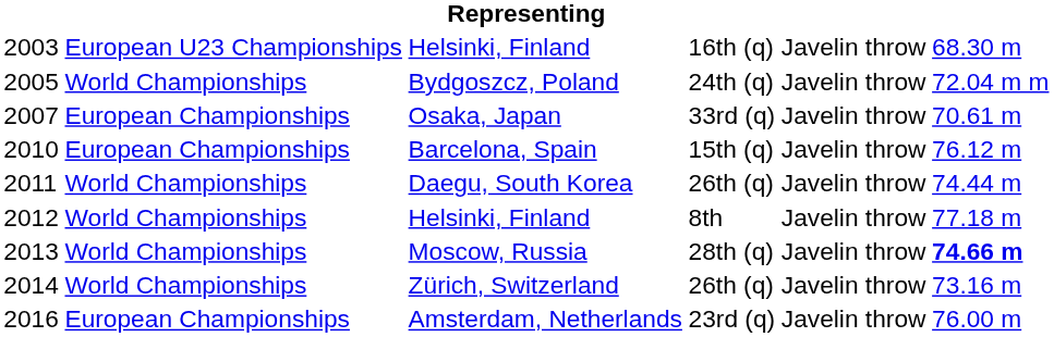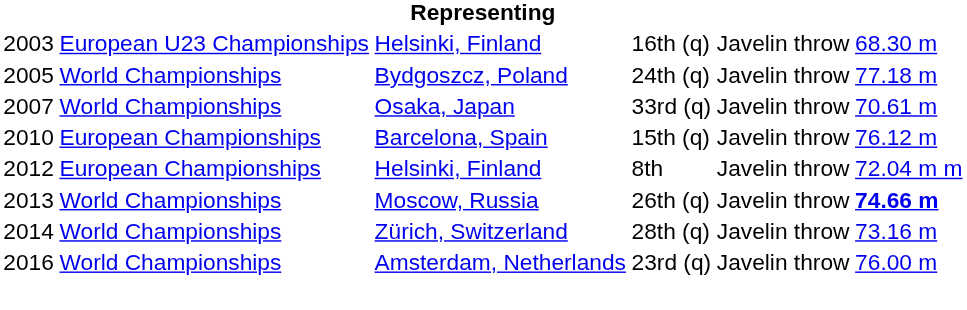 <table>
 <tr>
 <th colspan="6">Representing </th>
 </tr>
 <tr>
 <td>2003</td>
 <td><a href='#'>European U23 Championships</a></td>
 <td><a href='#'>Helsinki, Finland</a></td>
 <td>16th (q)</td>
 <td>Javelin throw</td>
 <td><a href='#'>68.30 m</a></td>
 </tr>
 <tr>
 <td>2005</td>
 <td><a href='#'>World Championships</a></td>
 <td><a href='#'>Bydgoszcz, Poland</a></td>
 <td>24th (q)</td>
 <td>Javelin throw</td>
-<td><a href='#'>72.04 m m</a></td>
+<td><a href='#'>77.18 m</a></td>
 </tr>
 <tr>
 <td>2007</td>
-<td><a href='#'>European Championships</a></td>
+<td><a href='#'>World Championships</a></td>
 <td><a href='#'>Osaka, Japan</a></td>
 <td>33rd (q)</td>
 <td>Javelin throw</td>
 <td><a href='#'>70.61 m</a></td>
 </tr>
 <tr>
 <td>2010</td>
 <td><a href='#'>European Championships</a></td>
 <td><a href='#'>Barcelona, Spain</a></td>
 <td>15th (q)</td>
 <td>Javelin throw</td>
 <td><a href='#'>76.12 m</a></td>
 </tr>
 <tr>
-<td>2011</td>
-<td><a href='#'>World Championships</a></td>
-<td><a href='#'>Daegu, South Korea</a></td>
-<td>26th (q)</td>
-<td>Javelin throw</td>
-<td><a href='#'>74.44 m</a></td>
-</tr>
-<tr>
 <td>2012</td>
-<td><a href='#'>World Championships</a></td>
+<td><a href='#'>European Championships</a></td>
 <td><a href='#'>Helsinki, Finland</a></td>
 <td>8th</td>
 <td>Javelin throw</td>
-<td><a href='#'>77.18 m</a></td>
+<td><a href='#'>72.04 m m</a></td>
 </tr>
 <tr>
 <td>2013</td>
 <td><a href='#'>World Championships</a></td>
 <td><a href='#'>Moscow, Russia</a></td>
-<td>28th (q)</td>
+<td>26th (q)</td>
 <td>Javelin throw</td>
 <td><strong><a href='#'>74.66 m</a></strong></td>
 </tr>
 <tr>
 <td>2014</td>
 <td><a href='#'>World Championships</a></td>
 <td><a href='#'>Zürich, Switzerland</a></td>
-<td>26th (q)</td>
+<td>28th (q)</td>
 <td>Javelin throw</td>
 <td><a href='#'>73.16 m</a></td>
 </tr>
 <tr>
 <td>2016</td>
-<td><a href='#'>European Championships</a></td>
+<td><a href='#'>World Championships</a></td>
 <td><a href='#'>Amsterdam, Netherlands</a></td>
 <td>23rd (q)</td>
 <td>Javelin throw</td>
 <td><a href='#'>76.00 m</a></td>
 </tr>
 </table>
